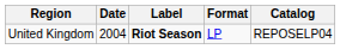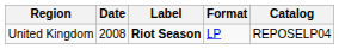 <table class="wikitable">
 <tr>
 <th>Region</th>
 <th>Date</th>
 <th>Label</th>
 <th>Format</th>
 <th>Catalog</th>
 </tr>
 <tr>
 <td>United Kingdom</td>
-<td>2004</td>
+<td>2008</td>
 <td><strong>Riot Season</strong></td>
 <td><a href='#'>LP</a></td>
 <td>REPOSELP04</td>
 </tr>
 </table>
